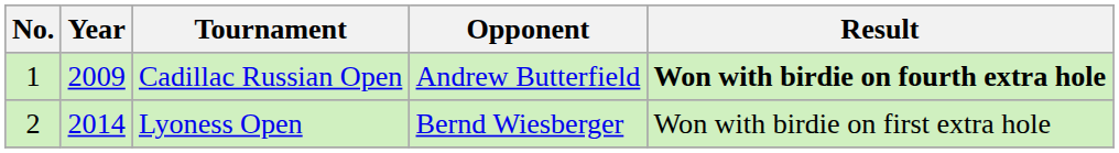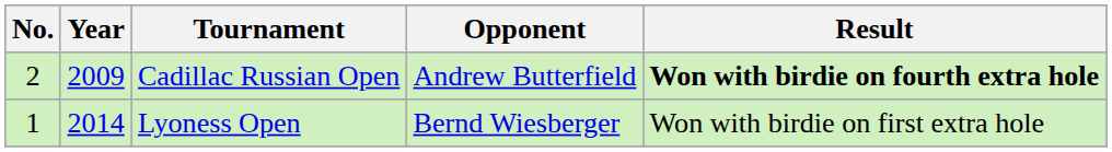 <table class="wikitable" style="font-size:95%;">
 <tr>
 <th>No.</th>
 <th>Year</th>
 <th>Tournament</th>
 <th>Opponent</th>
 <th>Result</th>
 </tr>
 <tr style="background:#D0F0C0;">
-<td align=center>1</td>
+<td align=center>2</td>
 <td><a href='#'>2009</a></td>
 <td><a href='#'>Cadillac Russian Open</a></td>
 <td> <a href='#'>Andrew Butterfield</a></td>
 <td><strong>Won with birdie on fourth extra hole</strong></td>
 </tr>
 <tr style="background:#D0F0C0;">
-<td align=center>2</td>
+<td align=center>1</td>
 <td><a href='#'>2014</a></td>
 <td><a href='#'>Lyoness Open</a></td>
 <td> <a href='#'>Bernd Wiesberger</a></td>
 <td>Won with birdie on first extra hole</td>
 </tr>
 </table>
